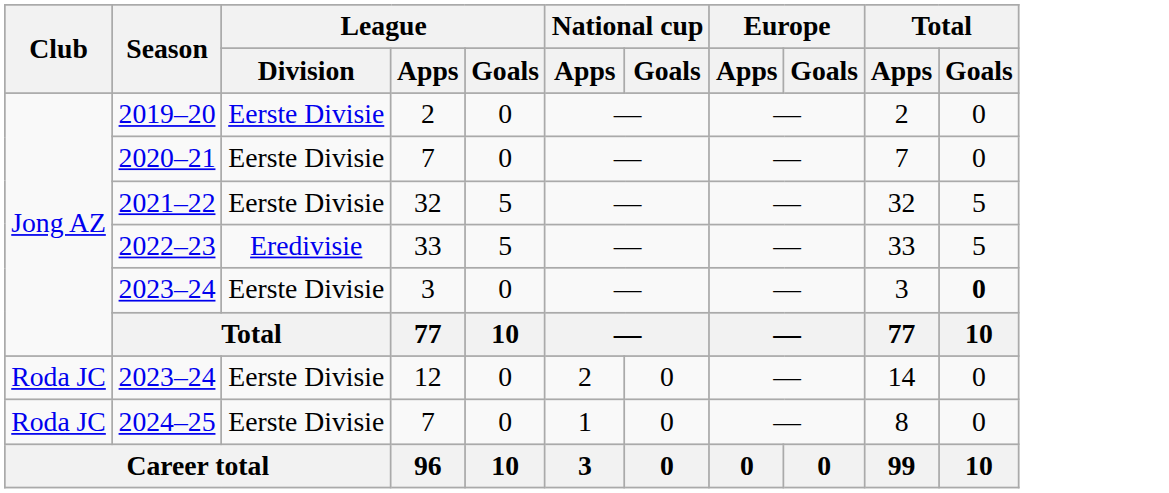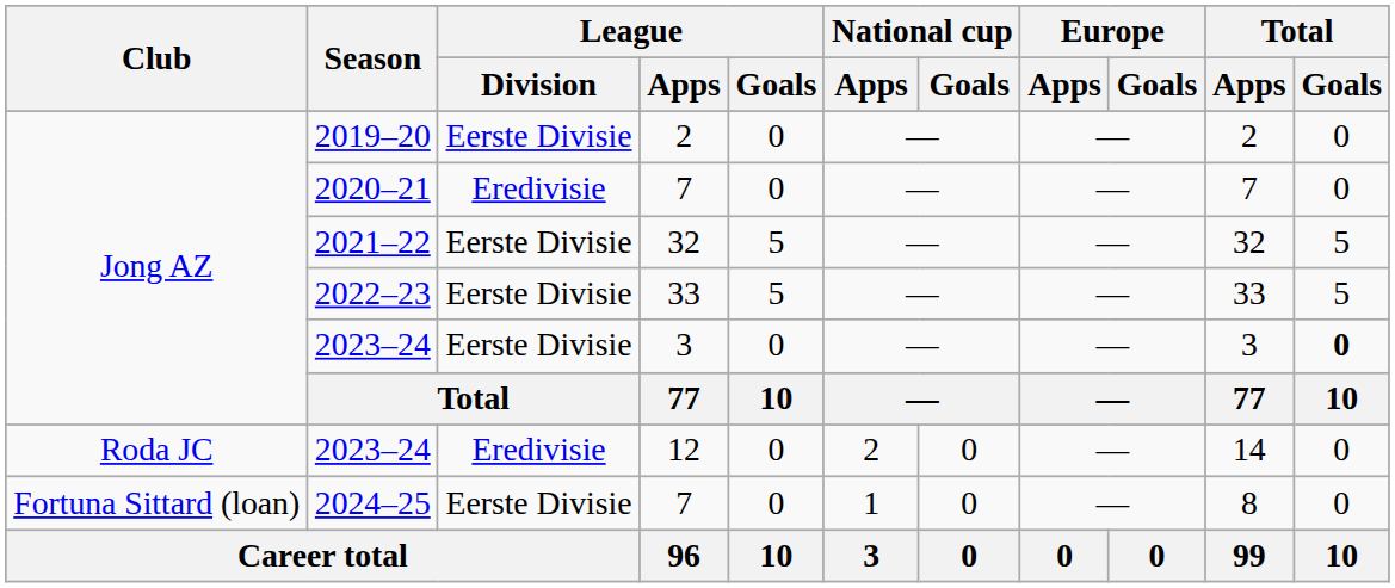 <table class="wikitable" style="text-align:center">
 <tr>
 <th rowspan="2">Club</th>
 <th rowspan="2">Season</th>
 <th colspan="3">League</th>
 <th colspan="2">National cup</th>
 <th colspan="2">Europe</th>
 <th colspan="2">Total</th>
 </tr>
 <tr>
 <th>Division</th>
 <th>Apps</th>
 <th>Goals</th>
 <th>Apps</th>
 <th>Goals</th>
 <th>Apps</th>
 <th>Goals</th>
 <th>Apps</th>
 <th>Goals</th>
 </tr>
 <tr>
 <td rowspan="6"><a href='#'>Jong AZ</a></td>
 <td><a href='#'>2019–20</a></td>
 <td><a href='#'>Eerste Divisie</a></td>
 <td>2</td>
 <td>0</td>
 <td colspan="2">—</td>
 <td colspan="2">—</td>
 <td>2</td>
 <td>0</td>
 </tr>
 <tr>
 <td><a href='#'>2020–21</a></td>
-<td>Eerste Divisie</td>
+<td><a href='#'>Eredivisie</a></td>
 <td>7</td>
 <td>0</td>
 <td colspan="2">—</td>
 <td colspan="2">—</td>
 <td>7</td>
 <td>0</td>
 </tr>
 <tr>
 <td><a href='#'>2021–22</a></td>
 <td>Eerste Divisie</td>
 <td>32</td>
 <td>5</td>
 <td colspan="2">—</td>
 <td colspan="2">—</td>
 <td>32</td>
 <td>5</td>
 </tr>
 <tr>
 <td><a href='#'>2022–23</a></td>
-<td><a href='#'>Eredivisie</a></td>
+<td>Eerste Divisie</td>
 <td>33</td>
 <td>5</td>
 <td colspan="2">—</td>
 <td colspan="2">—</td>
 <td>33</td>
 <td>5</td>
 </tr>
 <tr>
 <td><a href='#'>2023–24</a></td>
 <td>Eerste Divisie</td>
 <td>3</td>
 <td>0</td>
 <td colspan="2">—</td>
 <td colspan="2">—</td>
 <td>3</td>
 <td><strong>0</strong></td>
 </tr>
 <tr>
 <th colspan="2">Total</th>
 <th>77</th>
 <th>10</th>
 <th colspan="2">—</th>
 <th colspan="2">—</th>
 <th>77</th>
 <th>10</th>
 </tr>
 <tr>
 <td><a href='#'>Roda JC</a></td>
 <td><a href='#'>2023–24</a></td>
-<td>Eerste Divisie</td>
+<td><a href='#'>Eredivisie</a></td>
 <td>12</td>
 <td>0</td>
 <td>2</td>
 <td>0</td>
 <td colspan="2">—</td>
 <td>14</td>
 <td>0</td>
 </tr>
 <tr>
-<td><a href='#'>Roda JC</a></td>
+<td><a href='#'>Fortuna Sittard</a> (loan)</td>
 <td><a href='#'>2024–25</a></td>
 <td>Eerste Divisie</td>
 <td>7</td>
 <td>0</td>
 <td>1</td>
 <td>0</td>
 <td colspan="2">—</td>
 <td>8</td>
 <td>0</td>
 </tr>
 <tr>
 <th colspan="3">Career total</th>
 <th>96</th>
 <th>10</th>
 <th>3</th>
 <th>0</th>
 <th>0</th>
 <th>0</th>
 <th>99</th>
 <th>10</th>
 </tr>
 </table>
